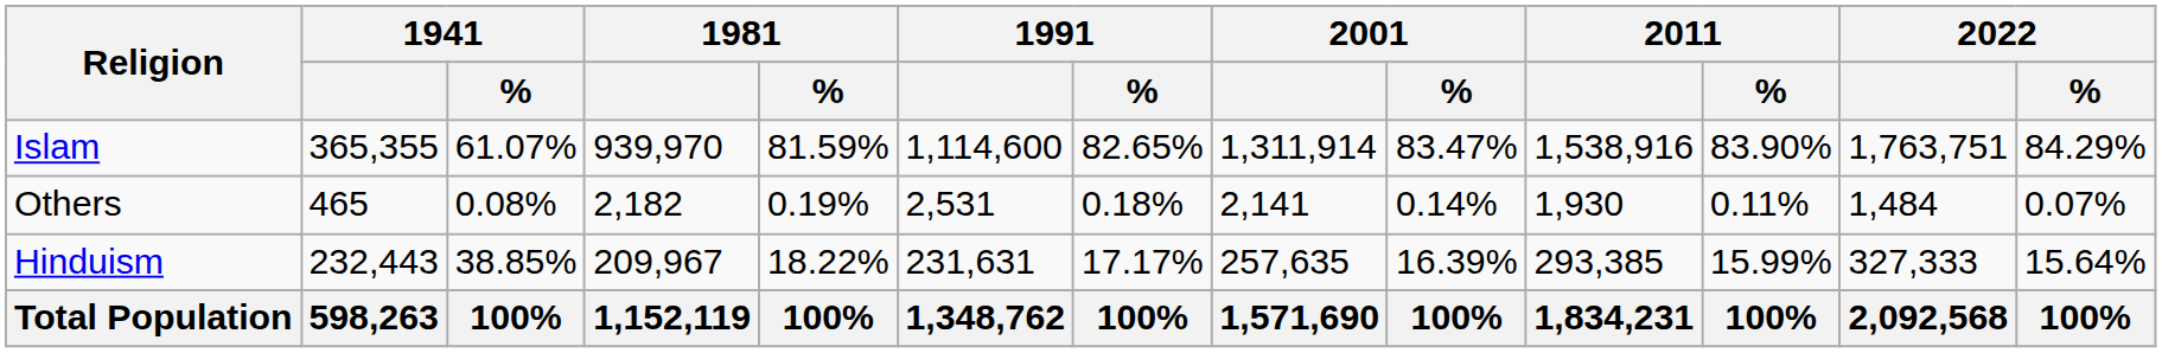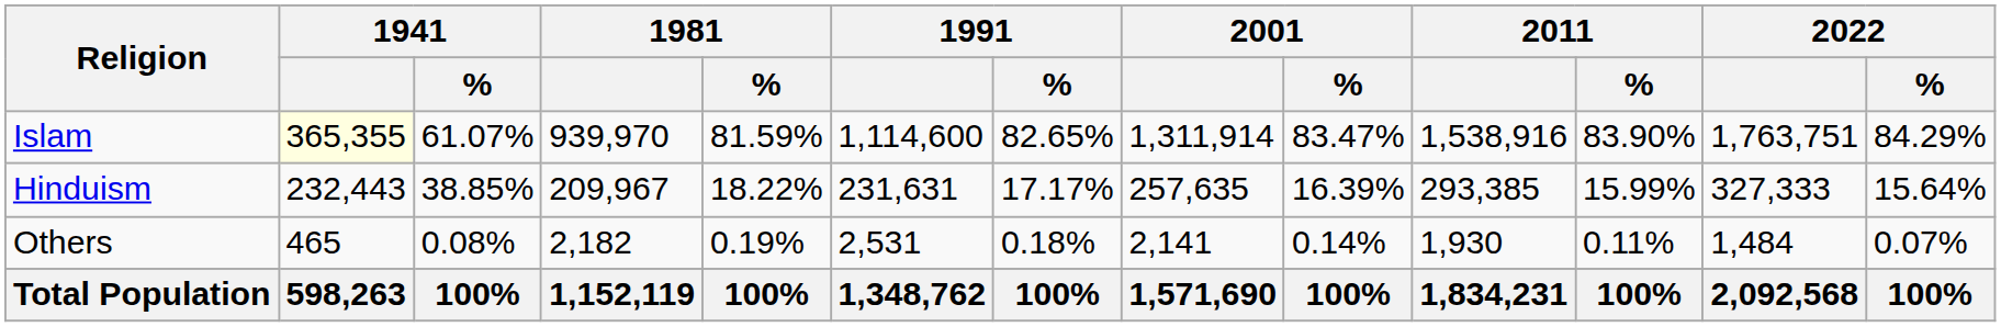 <table class="wikitable sortable">
 <tr>
 <th rowspan="2">Religion</th>
 <th colspan="2">1941</th>
 <th colspan="2">1981</th>
 <th colspan="2">1991</th>
 <th colspan="2">2001</th>
 <th colspan="2">2011</th>
 <th colspan="2">2022</th>
 </tr>
 <tr>
 <th></th>
 <th>%</th>
 <th></th>
 <th>%</th>
 <th></th>
 <th>%</th>
 <th></th>
 <th>%</th>
 <th></th>
 <th>%</th>
 <th></th>
 <th>%</th>
 </tr>
 <tr>
 <td><a href='#'>Islam</a> </td>
-<td>365,355</td>
+<td style="background: lightyellow;">365,355</td>
 <td>61.07%</td>
 <td>939,970</td>
 <td>81.59%</td>
 <td>1,114,600</td>
 <td>82.65%</td>
 <td>1,311,914</td>
 <td>83.47%</td>
 <td>1,538,916</td>
 <td>83.90%</td>
 <td>1,763,751</td>
 <td>84.29%</td>
+</tr>
+<tr>
+<td><a href='#'>Hinduism</a> </td>
+<td>232,443</td>
+<td>38.85%</td>
+<td>209,967</td>
+<td>18.22%</td>
+<td>231,631</td>
+<td>17.17%</td>
+<td>257,635</td>
+<td>16.39%</td>
+<td>293,385</td>
+<td>15.99%</td>
+<td>327,333</td>
+<td>15.64%</td>
 </tr>
 <tr>
 <td>Others</td>
 <td>465</td>
 <td>0.08%</td>
 <td>2,182</td>
 <td>0.19%</td>
 <td>2,531</td>
 <td>0.18%</td>
 <td>2,141</td>
 <td>0.14%</td>
 <td>1,930</td>
 <td>0.11%</td>
 <td>1,484</td>
 <td>0.07%</td>
 </tr>
 <tr>
-<td><a href='#'>Hinduism</a> </td>
-<td>232,443</td>
-<td>38.85%</td>
-<td>209,967</td>
-<td>18.22%</td>
-<td>231,631</td>
-<td>17.17%</td>
-<td>257,635</td>
-<td>16.39%</td>
-<td>293,385</td>
-<td>15.99%</td>
-<td>327,333</td>
-<td>15.64%</td>
-</tr>
-<tr>
 <th>Total Population</th>
 <th>598,263</th>
 <th>100%</th>
 <th>1,152,119</th>
 <th>100%</th>
 <th>1,348,762</th>
 <th>100%</th>
 <th>1,571,690</th>
 <th>100%</th>
 <th>1,834,231</th>
 <th>100%</th>
 <th>2,092,568</th>
 <th>100%</th>
 </tr>
 </table>
